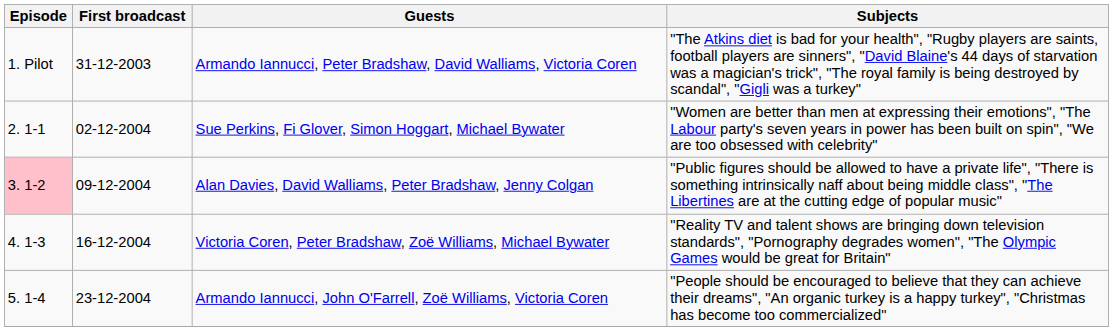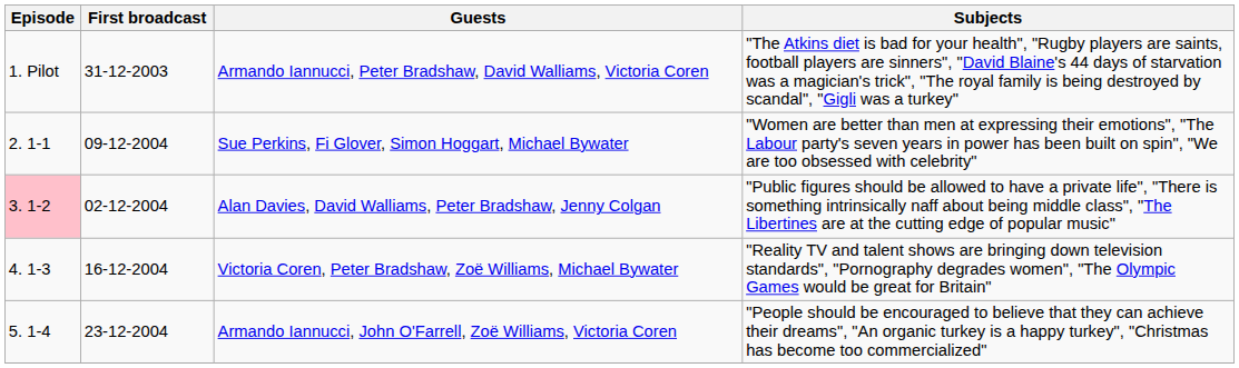 <table class="wikitable" style="width:95%;">
 <tr bgcolor="#cccccc">
 <th>Episode</th>
 <th>First broadcast</th>
 <th>Guests</th>
 <th style="width:40%;">Subjects</th>
 </tr>
 <tr>
 <td>1. Pilot</td>
 <td>31-12-2003</td>
 <td><a href='#'>Armando Iannucci</a>, <a href='#'>Peter Bradshaw</a>, <a href='#'>David Walliams</a>, <a href='#'>Victoria Coren</a></td>
 <td>"The <a href='#'>Atkins diet</a> is bad for your health", "Rugby players are saints, football players are sinners", "<a href='#'>David Blaine</a>'s 44 days of starvation was a magician's trick", "The royal family is being destroyed by scandal", "<a href='#'>Gigli</a> was a turkey"</td>
 </tr>
 <tr>
 <td>2. 1-1</td>
-<td>02-12-2004</td>
+<td>09-12-2004</td>
 <td><a href='#'>Sue Perkins</a>, <a href='#'>Fi Glover</a>, <a href='#'>Simon Hoggart</a>, <a href='#'>Michael Bywater</a></td>
 <td>"Women are better than men at expressing their emotions", "The <a href='#'>Labour</a> party's seven years in power has been built on spin", "We are too obsessed with celebrity"</td>
 </tr>
 <tr>
 <td style="background: pink;">3. 1-2</td>
-<td>09-12-2004</td>
+<td>02-12-2004</td>
 <td><a href='#'>Alan Davies</a>, <a href='#'>David Walliams</a>, <a href='#'>Peter Bradshaw</a>, <a href='#'>Jenny Colgan</a></td>
 <td>"Public figures should be allowed to have a private life", "There is something intrinsically naff about being middle class", "<a href='#'>The Libertines</a> are at the cutting edge of popular music"</td>
 </tr>
 <tr>
 <td>4. 1-3</td>
 <td>16-12-2004</td>
 <td><a href='#'>Victoria Coren</a>, <a href='#'>Peter Bradshaw</a>, <a href='#'>Zoë Williams</a>, <a href='#'>Michael Bywater</a></td>
 <td>"Reality TV and talent shows are bringing down television standards", "Pornography degrades women", "The <a href='#'>Olympic Games</a> would be great for Britain"</td>
 </tr>
 <tr>
 <td>5. 1-4</td>
 <td>23-12-2004</td>
 <td><a href='#'>Armando Iannucci</a>, <a href='#'>John O'Farrell</a>, <a href='#'>Zoë Williams</a>, <a href='#'>Victoria Coren</a></td>
 <td>"People should be encouraged to believe that they can achieve their dreams", "An organic turkey is a happy turkey", "Christmas has become too commercialized"</td>
 </tr>
 <tr>
 </tr>
 </table>
